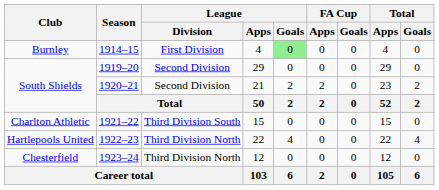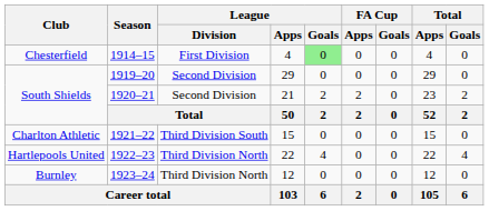 <table class="wikitable" style="text-align: center;">
 <tr>
 <th rowspan="2">Club</th>
 <th rowspan="2">Season</th>
 <th colspan="3">League</th>
 <th colspan="2">FA Cup</th>
 <th colspan="2">Total</th>
 </tr>
 <tr>
 <th>Division</th>
 <th>Apps</th>
 <th>Goals</th>
 <th>Apps</th>
 <th>Goals</th>
 <th>Apps</th>
 <th>Goals</th>
 </tr>
 <tr>
-<td><a href='#'>Burnley</a></td>
+<td><a href='#'>Chesterfield</a></td>
 <td><a href='#'>1914–15</a></td>
 <td><a href='#'>First Division</a></td>
 <td>4</td>
 <td style="background: lightgreen;">0</td>
 <td>0</td>
 <td>0</td>
 <td>4</td>
 <td>0</td>
 </tr>
 <tr>
 <td rowspan="3"><a href='#'>South Shields</a></td>
 <td><a href='#'>1919–20</a></td>
 <td><a href='#'>Second Division</a></td>
 <td>29</td>
 <td>0</td>
 <td>0</td>
 <td>0</td>
 <td>29</td>
 <td>0</td>
 </tr>
 <tr>
 <td><a href='#'>1920–21</a></td>
 <td>Second Division</td>
 <td>21</td>
 <td>2</td>
 <td>2</td>
 <td>0</td>
 <td>23</td>
 <td>2</td>
 </tr>
 <tr>
 <th colspan="2">Total</th>
 <th>50</th>
 <th>2</th>
 <th>2</th>
 <th>0</th>
 <th>52</th>
 <th>2</th>
 </tr>
 <tr>
 <td><a href='#'>Charlton Athletic</a></td>
 <td><a href='#'>1921–22</a></td>
 <td><a href='#'>Third Division South</a></td>
 <td>15</td>
 <td>0</td>
 <td>0</td>
 <td>0</td>
 <td>15</td>
 <td>0</td>
 </tr>
 <tr>
 <td><a href='#'>Hartlepools United</a></td>
 <td><a href='#'>1922–23</a></td>
 <td><a href='#'>Third Division North</a></td>
 <td>22</td>
 <td>4</td>
 <td>0</td>
 <td>0</td>
 <td>22</td>
 <td>4</td>
 </tr>
 <tr>
-<td><a href='#'>Chesterfield</a></td>
+<td><a href='#'>Burnley</a></td>
 <td><a href='#'>1923–24</a></td>
 <td>Third Division North</td>
 <td>12</td>
 <td>0</td>
 <td>0</td>
 <td>0</td>
 <td>12</td>
 <td>0</td>
 </tr>
 <tr>
 <th colspan="3">Career total</th>
 <th>103</th>
 <th>6</th>
 <th>2</th>
 <th>0</th>
 <th>105</th>
 <th>6</th>
 </tr>
 </table>
